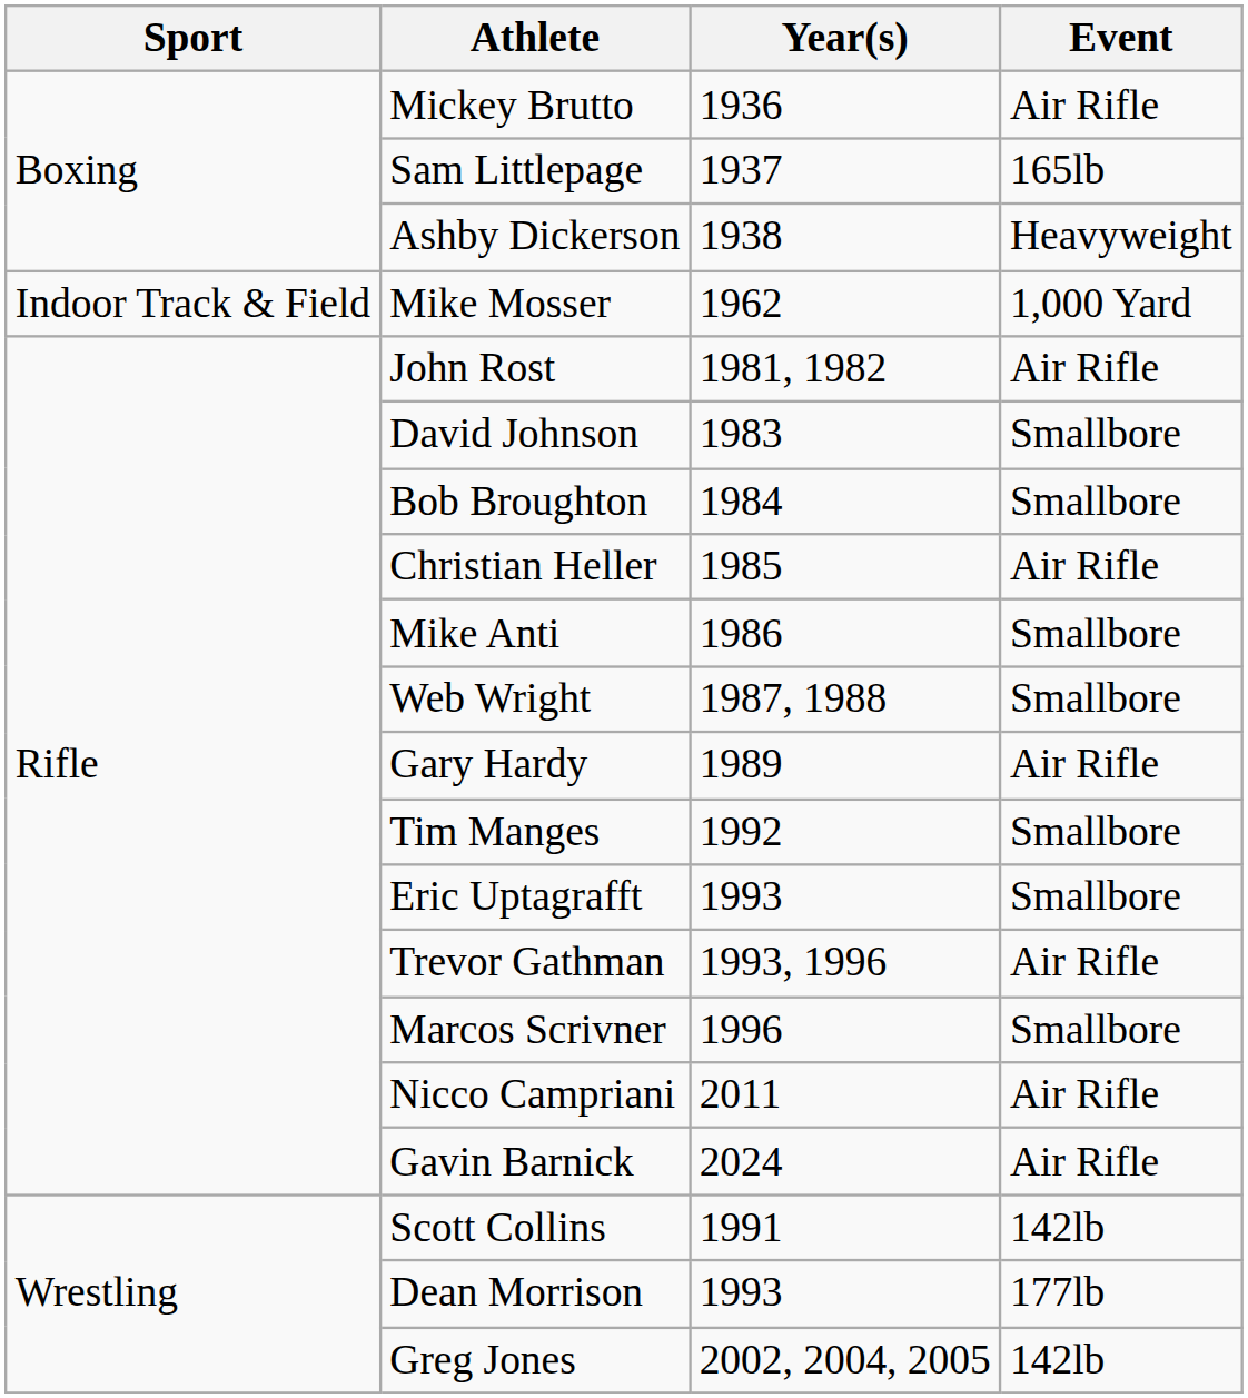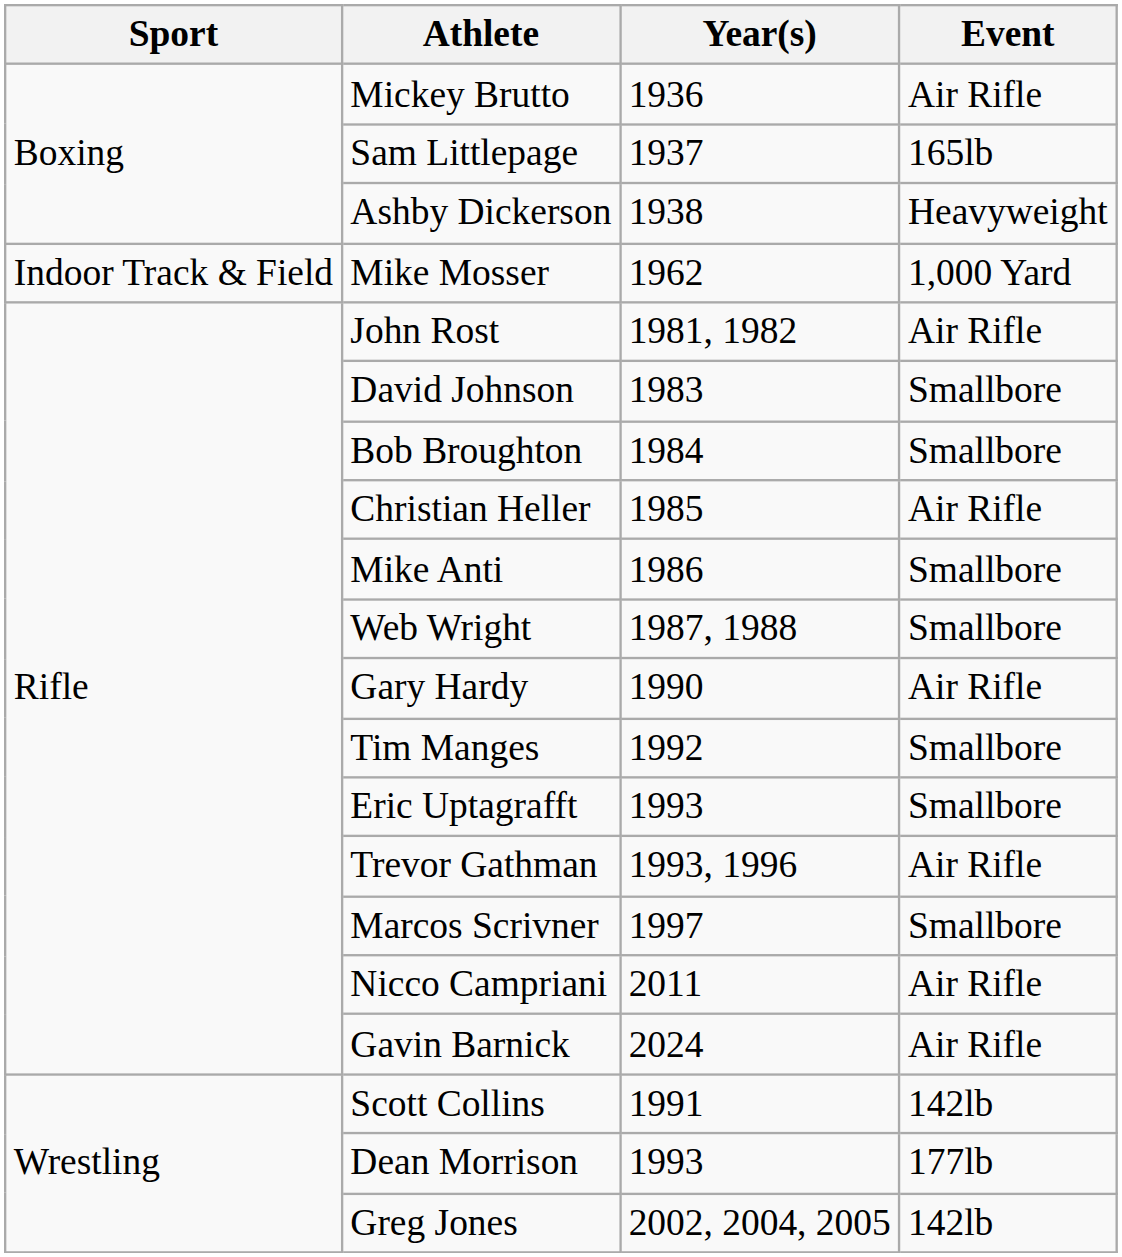 <table class="wikitable">
 <tr>
 <th>Sport</th>
 <th>Athlete</th>
 <th>Year(s)</th>
 <th>Event</th>
 </tr>
 <tr>
 <td rowspan=3>Boxing</td>
 <td>Mickey Brutto</td>
 <td>1936</td>
 <td>Air Rifle</td>
 </tr>
 <tr>
 <td>Sam Littlepage</td>
 <td>1937</td>
 <td>165lb</td>
 </tr>
 <tr>
 <td>Ashby Dickerson</td>
 <td>1938</td>
 <td>Heavyweight</td>
 </tr>
 <tr>
 <td>Indoor Track & Field</td>
 <td>Mike Mosser</td>
 <td>1962</td>
 <td>1,000 Yard</td>
 </tr>
 <tr>
 <td rowspan=13>Rifle</td>
 <td>John Rost</td>
 <td>1981, 1982</td>
 <td>Air Rifle</td>
 </tr>
 <tr>
 <td>David Johnson</td>
 <td>1983</td>
 <td>Smallbore</td>
 </tr>
 <tr>
 <td>Bob Broughton</td>
 <td>1984</td>
 <td>Smallbore</td>
 </tr>
 <tr>
 <td>Christian Heller</td>
 <td>1985</td>
 <td>Air Rifle</td>
 </tr>
 <tr>
 <td>Mike Anti</td>
 <td>1986</td>
 <td>Smallbore</td>
 </tr>
 <tr>
 <td>Web Wright</td>
 <td>1987, 1988</td>
 <td>Smallbore</td>
 </tr>
 <tr>
 <td>Gary Hardy</td>
-<td>1989</td>
+<td>1990</td>
 <td>Air Rifle</td>
 </tr>
 <tr>
 <td>Tim Manges</td>
 <td>1992</td>
 <td>Smallbore</td>
 </tr>
 <tr>
 <td>Eric Uptagrafft</td>
 <td>1993</td>
 <td>Smallbore</td>
 </tr>
 <tr>
 <td>Trevor Gathman</td>
 <td>1993, 1996</td>
 <td>Air Rifle</td>
 </tr>
 <tr>
 <td>Marcos Scrivner</td>
-<td>1996</td>
+<td>1997</td>
 <td>Smallbore</td>
 </tr>
 <tr>
 <td>Nicco Campriani</td>
 <td>2011</td>
 <td>Air Rifle</td>
 </tr>
 <tr>
 <td>Gavin Barnick</td>
 <td>2024</td>
 <td>Air Rifle</td>
 </tr>
 <tr>
 <td rowspan=3>Wrestling</td>
 <td>Scott Collins</td>
 <td>1991</td>
 <td>142lb</td>
 </tr>
 <tr>
 <td>Dean Morrison</td>
 <td>1993</td>
 <td>177lb</td>
 </tr>
 <tr>
 <td>Greg Jones</td>
 <td>2002, 2004, 2005</td>
 <td>142lb</td>
 </tr>
 </table>
